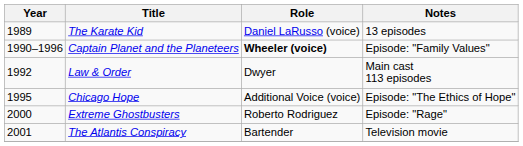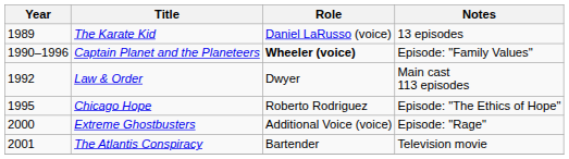 <table class="wikitable sortable">
 <tr>
 <th>Year</th>
 <th>Title</th>
 <th>Role</th>
 <th>Notes</th>
 </tr>
 <tr>
 <td>1989</td>
 <td><em><a href='#'>The Karate Kid</a></em></td>
 <td><a href='#'>Daniel LaRusso</a> (voice)</td>
 <td>13 episodes</td>
 </tr>
 <tr>
 <td>1990–1996</td>
 <td><em><a href='#'>Captain Planet and the Planeteers</a></em></td>
 <td><strong>Wheeler (voice)</strong></td>
 <td>Episode: "Family Values"</td>
 </tr>
 <tr>
 <td>1992</td>
 <td><em><a href='#'>Law & Order</a></em></td>
 <td>Dwyer</td>
 <td>Main cast<br>113 episodes</td>
 </tr>
 <tr>
 <td>1995</td>
 <td><em><a href='#'>Chicago Hope</a></em></td>
-<td>Additional Voice (voice)</td>
+<td>Roberto Rodriguez</td>
 <td>Episode: "The Ethics of Hope"</td>
 </tr>
 <tr>
 <td>2000</td>
 <td><em><a href='#'>Extreme Ghostbusters</a></em></td>
-<td>Roberto Rodriguez</td>
+<td>Additional Voice (voice)</td>
 <td>Episode: "Rage"</td>
 </tr>
 <tr>
 <td>2001</td>
 <td><em><a href='#'>The Atlantis Conspiracy</a></em></td>
 <td>Bartender</td>
 <td>Television movie</td>
 </tr>
 <tr>
 </tr>
 </table>
